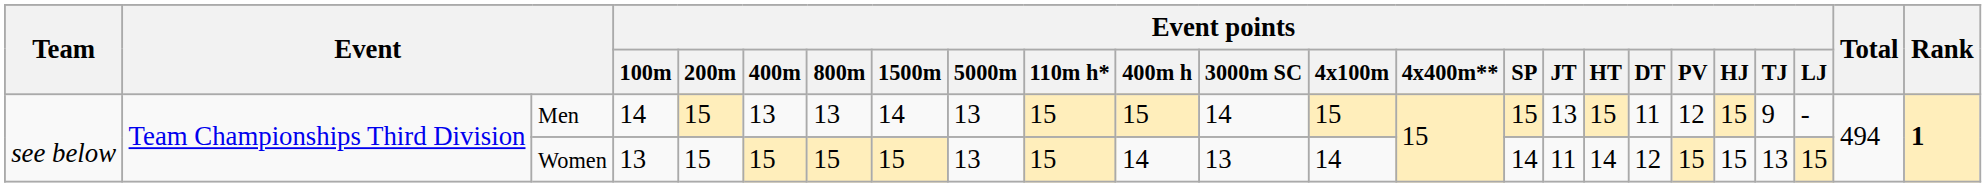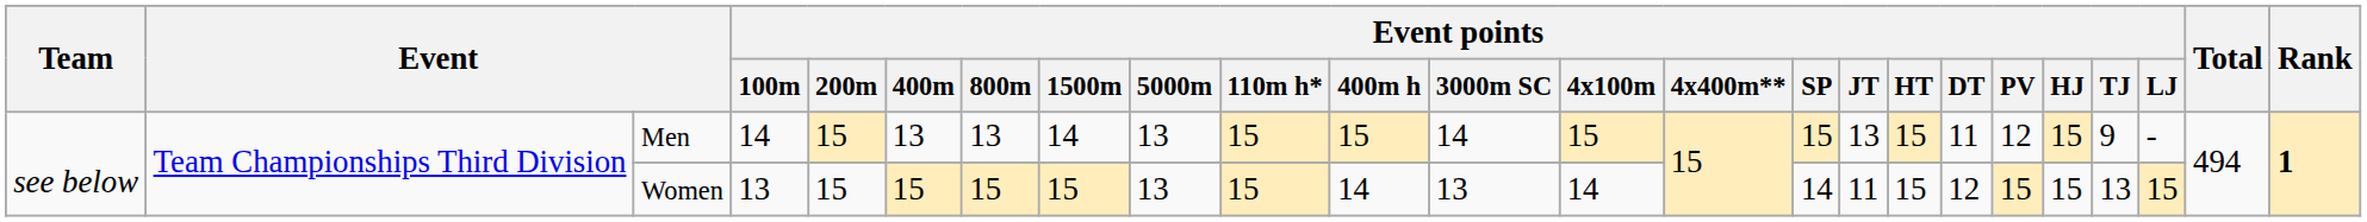 <table class="wikitable" style="text-align:left; font-size:90%">
 <tr>
 <th rowspan="2">Team</th>
 <th colspan="2" rowspan="2">Event</th>
 <th colspan="19">Event points</th>
 <th rowspan="2">Total</th>
 <th rowspan="2">Rank</th>
 </tr>
 <tr>
 <th><small>100m</small></th>
 <th><small>200m</small></th>
 <th><small>400m</small></th>
 <th><small>800m</small></th>
 <th><small>1500m</small></th>
 <th><small>5000m</small></th>
 <th><small>110m h*</small></th>
 <th><small>400m h</small></th>
 <th><small>3000m SC</small></th>
 <th><small>4x100m</small></th>
 <th><small>4x400m**</small></th>
 <th><small>SP</small></th>
 <th><small>JT</small></th>
 <th><small>HT</small></th>
 <th><small>DT</small></th>
 <th><small>PV</small></th>
 <th><small>HJ</small></th>
 <th><small>TJ</small></th>
 <th><small>LJ</small></th>
 </tr>
 <tr>
 <td rowspan="2"> <br><em>see below</em></td>
 <td rowspan="2"><a href='#'>Team Championships Third Division</a></td>
 <td><small>Men</small></td>
 <td>14</td>
 <td bgcolor=#ffeebb>15</td>
 <td>13</td>
 <td>13</td>
 <td>14</td>
 <td>13</td>
 <td bgcolor=#ffeebb>15</td>
 <td bgcolor=#ffeebb>15</td>
 <td>14</td>
 <td bgcolor=#ffeebb>15</td>
 <td rowspan="2" bgcolor="#ffeebb">15</td>
 <td bgcolor=#ffeebb>15</td>
 <td>13</td>
 <td bgcolor=#ffeebb>15</td>
 <td>11</td>
 <td>12</td>
 <td bgcolor=#ffeebb>15</td>
 <td>9</td>
 <td>-</td>
 <td rowspan="2">494</td>
 <td rowspan="2" bgcolor=#ffeebb><strong>1</strong></td>
 </tr>
 <tr>
 <td><small>Women</small></td>
 <td>13</td>
 <td>15</td>
 <td bgcolor=#ffeebb>15</td>
 <td bgcolor=#ffeebb>15</td>
 <td bgcolor=#ffeebb>15</td>
 <td>13</td>
 <td bgcolor=#ffeebb>15</td>
 <td>14</td>
 <td>13</td>
 <td>14</td>
 <td>14</td>
 <td>11</td>
-<td>14</td>
+<td>15</td>
 <td>12</td>
 <td bgcolor=#ffeebb>15</td>
 <td>15</td>
 <td>13</td>
 <td bgcolor=#ffeebb>15</td>
 </tr>
 </table>
